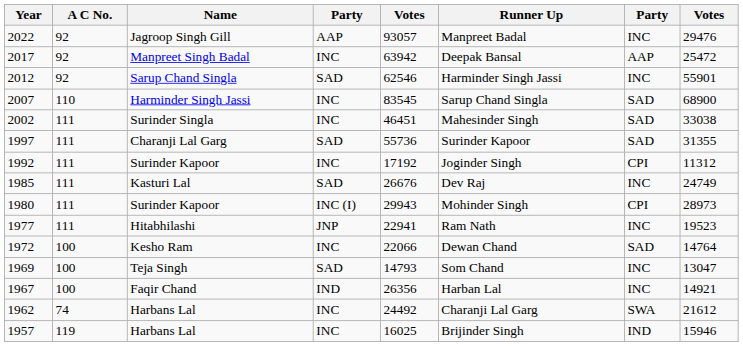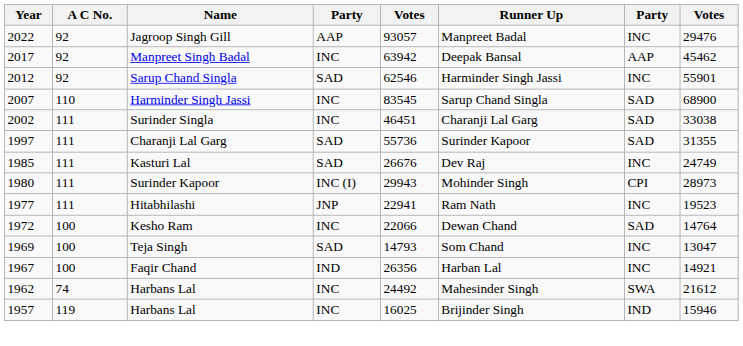 <table class="wikitable sortable" width="70%">
 <tr>
 <th>Year</th>
 <th>A C No.</th>
 <th>Name</th>
 <th>Party</th>
 <th>Votes</th>
 <th>Runner Up</th>
 <th>Party</th>
 <th>Votes</th>
 </tr>
 <tr>
 <td>2022</td>
 <td>92</td>
 <td>Jagroop Singh Gill</td>
 <td>AAP</td>
 <td>93057</td>
 <td>Manpreet Badal</td>
 <td>INC</td>
 <td>29476</td>
 </tr>
 <tr>
 <td>2017</td>
 <td>92</td>
 <td><a href='#'>Manpreet Singh Badal</a></td>
 <td>INC</td>
 <td>63942</td>
 <td>Deepak Bansal</td>
 <td>AAP</td>
-<td>25472</td>
+<td>45462</td>
 </tr>
 <tr>
 <td>2012</td>
 <td>92</td>
 <td><a href='#'>Sarup Chand Singla</a></td>
 <td>SAD</td>
 <td>62546</td>
 <td>Harminder Singh Jassi</td>
 <td>INC</td>
 <td>55901</td>
 </tr>
 <tr>
 <td>2007</td>
 <td>110</td>
 <td><a href='#'>Harminder Singh Jassi</a></td>
 <td>INC</td>
 <td>83545</td>
 <td>Sarup Chand Singla</td>
 <td>SAD</td>
 <td>68900</td>
 </tr>
 <tr>
 <td>2002</td>
 <td>111</td>
 <td>Surinder Singla</td>
 <td>INC</td>
 <td>46451</td>
-<td>Mahesinder Singh</td>
+<td>Charanji Lal Garg</td>
 <td>SAD</td>
 <td>33038</td>
 </tr>
 <tr>
 <td>1997</td>
 <td>111</td>
 <td>Charanji Lal Garg</td>
 <td>SAD</td>
 <td>55736</td>
 <td>Surinder Kapoor</td>
 <td>SAD</td>
 <td>31355</td>
-</tr>
-<tr>
-<td>1992</td>
-<td>111</td>
-<td>Surinder Kapoor</td>
-<td>INC</td>
-<td>17192</td>
-<td>Joginder Singh</td>
-<td>CPI</td>
-<td>11312</td>
 </tr>
 <tr>
 <td>1985</td>
 <td>111</td>
 <td>Kasturi Lal</td>
 <td>SAD</td>
 <td>26676</td>
 <td>Dev Raj</td>
 <td>INC</td>
 <td>24749</td>
 </tr>
 <tr>
 <td>1980</td>
 <td>111</td>
 <td>Surinder Kapoor</td>
 <td>INC (I)</td>
 <td>29943</td>
 <td>Mohinder Singh</td>
 <td>CPI</td>
 <td>28973</td>
 </tr>
 <tr>
 <td>1977</td>
 <td>111</td>
 <td>Hitabhilashi</td>
 <td>JNP</td>
 <td>22941</td>
 <td>Ram Nath</td>
 <td>INC</td>
 <td>19523</td>
 </tr>
 <tr>
 <td>1972</td>
 <td>100</td>
 <td>Kesho Ram</td>
 <td>INC</td>
 <td>22066</td>
 <td>Dewan Chand</td>
 <td>SAD</td>
 <td>14764</td>
 </tr>
 <tr>
 <td>1969</td>
 <td>100</td>
 <td>Teja Singh</td>
 <td>SAD</td>
 <td>14793</td>
 <td>Som Chand</td>
 <td>INC</td>
 <td>13047</td>
 </tr>
 <tr>
 <td>1967</td>
 <td>100</td>
 <td>Faqir Chand</td>
 <td>IND</td>
 <td>26356</td>
 <td>Harban Lal</td>
 <td>INC</td>
 <td>14921</td>
 </tr>
 <tr>
 <td>1962</td>
 <td>74</td>
 <td>Harbans Lal</td>
 <td>INC</td>
 <td>24492</td>
-<td>Charanji Lal Garg</td>
+<td>Mahesinder Singh</td>
 <td>SWA</td>
 <td>21612</td>
 </tr>
 <tr>
 <td>1957</td>
 <td>119</td>
 <td>Harbans Lal</td>
 <td>INC</td>
 <td>16025</td>
 <td>Brijinder Singh</td>
 <td>IND</td>
 <td>15946</td>
 </tr>
 </table>
